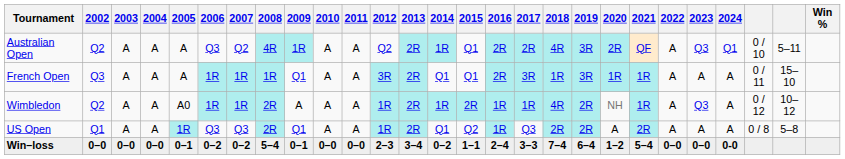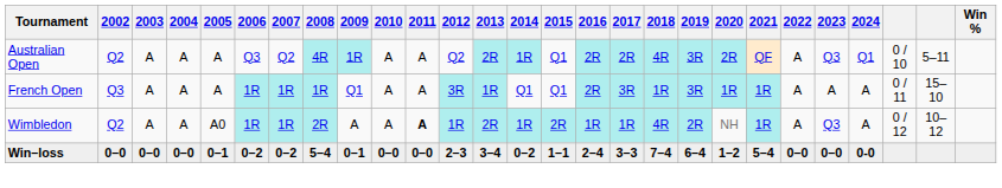 <table class="wikitable nowrap" style=text-align:center>
 <tr>
 <th>Tournament</th>
 <th><a href='#'>2002</a></th>
 <th><a href='#'>2003</a></th>
 <th><a href='#'>2004</a></th>
 <th><a href='#'>2005</a></th>
 <th><a href='#'>2006</a></th>
 <th><a href='#'>2007</a></th>
 <th><a href='#'>2008</a></th>
 <th><a href='#'>2009</a></th>
 <th><a href='#'>2010</a></th>
 <th><a href='#'>2011</a></th>
 <th><a href='#'>2012</a></th>
 <th><a href='#'>2013</a></th>
 <th><a href='#'>2014</a></th>
 <th><a href='#'>2015</a></th>
 <th><a href='#'>2016</a></th>
 <th><a href='#'>2017</a></th>
 <th><a href='#'>2018</a></th>
 <th><a href='#'>2019</a></th>
 <th><a href='#'>2020</a></th>
 <th><a href='#'>2021</a></th>
 <th><a href='#'>2022</a></th>
 <th><a href='#'>2023</a></th>
 <th><a href='#'>2024</a></th>
 <th></th>
 <th></th>
 <th>Win %</th>
 </tr>
 <tr>
 <td align=left><a href='#'>Australian Open</a></td>
 <td><a href='#'>Q2</a></td>
 <td>A</td>
 <td>A</td>
 <td>A</td>
 <td><a href='#'>Q3</a></td>
 <td><a href='#'>Q2</a></td>
 <td bgcolor=afeeee><a href='#'>4R</a></td>
 <td bgcolor=afeeee><a href='#'>1R</a></td>
 <td>A</td>
 <td>A</td>
 <td><a href='#'>Q2</a></td>
 <td bgcolor=afeeee><a href='#'>2R</a></td>
 <td bgcolor=afeeee><a href='#'>1R</a></td>
 <td><a href='#'>Q1</a></td>
 <td bgcolor=afeeee><a href='#'>2R</a></td>
 <td bgcolor=afeeee><a href='#'>2R</a></td>
 <td bgcolor=afeeee><a href='#'>4R</a></td>
 <td bgcolor=afeeee><a href='#'>3R</a></td>
 <td bgcolor=afeeee><a href='#'>2R</a></td>
 <td bgcolor=ffebcd><a href='#'>QF</a></td>
 <td>A</td>
 <td><a href='#'>Q3</a></td>
 <td><a href='#'>Q1</a></td>
 <td>0 / 10</td>
 <td>5–11</td>
 <td></td>
 </tr>
 <tr>
 <td align=left><a href='#'>French Open</a></td>
 <td><a href='#'>Q3</a></td>
 <td>A</td>
 <td>A</td>
 <td>A</td>
 <td bgcolor=afeeee><a href='#'>1R</a></td>
 <td bgcolor=afeeee><a href='#'>1R</a></td>
 <td bgcolor=afeeee><a href='#'>1R</a></td>
 <td><a href='#'>Q1</a></td>
 <td>A</td>
 <td>A</td>
 <td bgcolor=afeeee><a href='#'>3R</a></td>
-<td bgcolor=afeeee><a href='#'>2R</a></td>
+<td bgcolor=afeeee><a href='#'>1R</a></td>
 <td><a href='#'>Q1</a></td>
 <td><a href='#'>Q1</a></td>
 <td bgcolor=afeeee><a href='#'>2R</a></td>
 <td bgcolor=afeeee><a href='#'>3R</a></td>
 <td bgcolor=afeeee><a href='#'>1R</a></td>
 <td bgcolor=afeeee><a href='#'>3R</a></td>
 <td bgcolor=afeeee><a href='#'>1R</a></td>
 <td bgcolor=afeeee><a href='#'>1R</a></td>
 <td>A</td>
 <td>A</td>
 <td>A</td>
 <td>0 / 11</td>
 <td>15–10</td>
 <td></td>
 </tr>
 <tr>
 <td align=left><a href='#'>Wimbledon</a></td>
 <td><a href='#'>Q2</a></td>
 <td>A</td>
 <td>A</td>
 <td>A0</td>
 <td bgcolor=afeeee><a href='#'>1R</a></td>
 <td bgcolor=afeeee><a href='#'>1R</a></td>
 <td bgcolor=afeeee><a href='#'>2R</a></td>
 <td>A</td>
 <td>A</td>
-<td>A</td>
+<td><strong>A</strong></td>
 <td bgcolor=afeeee><a href='#'>1R</a></td>
 <td bgcolor=afeeee><a href='#'>2R</a></td>
 <td bgcolor=afeeee><a href='#'>1R</a></td>
 <td bgcolor=afeeee><a href='#'>2R</a></td>
 <td bgcolor=afeeee><a href='#'>1R</a></td>
 <td bgcolor=afeeee><a href='#'>1R</a></td>
 <td bgcolor=afeeee><a href='#'>4R</a></td>
 <td bgcolor=afeeee><a href='#'>2R</a></td>
 <td style=color:#767676>NH</td>
 <td bgcolor=afeeee><a href='#'>1R</a></td>
 <td>A</td>
 <td><a href='#'>Q3</a></td>
 <td>A</td>
 <td>0 / 12</td>
 <td>10–12</td>
-<td></td>
-</tr>
-<tr>
-<td align=left><a href='#'>US Open</a></td>
-<td><a href='#'>Q1</a></td>
-<td>A</td>
-<td>A</td>
-<td bgcolor=afeeee><a href='#'>1R</a></td>
-<td><a href='#'>Q3</a></td>
-<td><a href='#'>Q3</a></td>
-<td bgcolor=afeeee><a href='#'>2R</a></td>
-<td><a href='#'>Q1</a></td>
-<td>A</td>
-<td>A</td>
-<td bgcolor=afeeee><a href='#'>1R</a></td>
-<td bgcolor=afeeee><a href='#'>2R</a></td>
-<td><a href='#'>Q1</a></td>
-<td><a href='#'>Q2</a></td>
-<td bgcolor=afeeee><a href='#'>1R</a></td>
-<td><a href='#'>Q3</a></td>
-<td bgcolor=afeeee><a href='#'>2R</a></td>
-<td bgcolor=afeeee><a href='#'>2R</a></td>
-<td>A</td>
-<td bgcolor=afeeee><a href='#'>2R</a></td>
-<td>A</td>
-<td>A</td>
-<td>A</td>
-<td>0 / 8</td>
-<td>5–8</td>
 <td></td>
 </tr>
 <tr style="background:#efefef; font-weight:bold;">
 <td style="text-align:left">Win–loss</td>
 <td>0–0</td>
 <td>0–0</td>
 <td>0–0</td>
 <td>0–1</td>
 <td>0–2</td>
 <td>0–2</td>
 <td>5–4</td>
 <td>0–1</td>
 <td>0–0</td>
 <td>0–0</td>
 <td>2–3</td>
 <td>3–4</td>
 <td>0–2</td>
 <td>1–1</td>
 <td>2–4</td>
 <td>3–3</td>
 <td>7–4</td>
 <td>6–4</td>
 <td>1–2</td>
 <td>5–4</td>
 <td>0–0</td>
 <td>0–0</td>
 <td>0-0</td>
 <td></td>
 <td></td>
 <td></td>
 </tr>
 </table>
